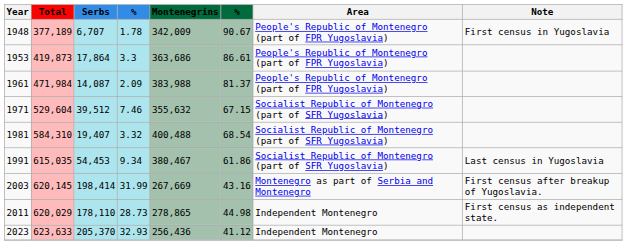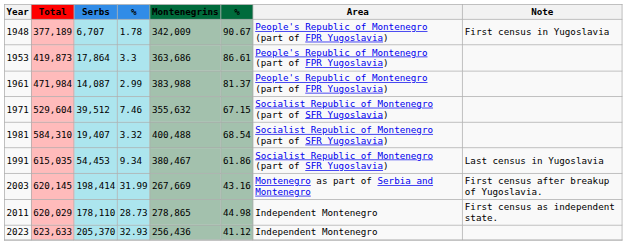 <table class="wikitable">
 <tr>
 <th>Year</th>
 <th style="background-color:#FF0000">Total</th>
 <th style="background-color:#318CE7">Serbs</th>
 <th style="background-color:#318CE7">%</th>
 <th style="background-color:#006B3C">Montenegrins</th>
 <th style="background-color:#006B3C">%</th>
 <th>Area</th>
 <th>Note</th>
 </tr>
 <tr>
 <td>1948</td>
 <td bgcolor="#FFBBBB">377,189</td>
 <td bgcolor="#ACE5EE">6,707</td>
 <td bgcolor="#ACE5EE">1.78</td>
 <td bgcolor="#A3C1AD">342,009</td>
 <td bgcolor="#A3C1AD">90.67</td>
 <td><a href='#'>People's Republic of Montenegro</a> (part of <a href='#'>FPR Yugoslavia</a>)</td>
 <td>First census in Yugoslavia</td>
 </tr>
 <tr>
 <td>1953</td>
 <td bgcolor="#FFBBBB">419,873</td>
 <td bgcolor="#ACE5EE">17,864</td>
 <td bgcolor="#ACE5EE">3.3</td>
 <td bgcolor="#A3C1AD">363,686</td>
 <td bgcolor="#A3C1AD">86.61</td>
 <td><a href='#'>People's Republic of Montenegro</a> (part of <a href='#'>FPR Yugoslavia</a>)</td>
 <td></td>
 </tr>
 <tr>
 <td>1961</td>
 <td bgcolor="#FFBBBB">471,984</td>
 <td bgcolor="#ACE5EE">14,087</td>
-<td bgcolor="#ACE5EE">2.09</td>
+<td bgcolor="#ACE5EE">2.99</td>
 <td bgcolor="#A3C1AD">383,988</td>
 <td bgcolor="#A3C1AD">81.37</td>
 <td><a href='#'>People's Republic of Montenegro</a> (part of <a href='#'>FPR Yugoslavia</a>)</td>
 <td></td>
 </tr>
 <tr>
 <td>1971</td>
 <td bgcolor="#FFBBBB">529,604</td>
 <td bgcolor="#ACE5EE">39,512</td>
 <td bgcolor="#ACE5EE">7.46</td>
 <td bgcolor="#A3C1AD">355,632</td>
 <td bgcolor="#A3C1AD">67.15</td>
 <td><a href='#'>Socialist Republic of Montenegro</a> (part of <a href='#'>SFR Yugoslavia</a>)</td>
 <td></td>
 </tr>
 <tr>
 <td>1981</td>
 <td bgcolor="#FFBBBB">584,310</td>
 <td bgcolor="#ACE5EE">19,407</td>
 <td bgcolor="#ACE5EE">3.32</td>
 <td bgcolor="#A3C1AD">400,488</td>
 <td bgcolor="#A3C1AD">68.54</td>
 <td><a href='#'>Socialist Republic of Montenegro</a> (part of <a href='#'>SFR Yugoslavia</a>)</td>
 <td></td>
 </tr>
 <tr>
 <td>1991</td>
 <td bgcolor="#FFBBBB">615,035</td>
 <td bgcolor="#ACE5EE">54,453</td>
 <td bgcolor="#ACE5EE">9.34</td>
 <td bgcolor="#A3C1AD">380,467</td>
 <td bgcolor="#A3C1AD">61.86</td>
 <td><a href='#'>Socialist Republic of Montenegro</a> (part of <a href='#'>SFR Yugoslavia</a>)</td>
 <td>Last census in Yugoslavia</td>
 </tr>
 <tr>
 <td>2003</td>
 <td bgcolor="#FFBBBB">620,145</td>
 <td bgcolor="#ACE5EE">198,414</td>
 <td bgcolor="#ACE5EE">31.99</td>
 <td bgcolor="#A3C1AD">267,669</td>
 <td bgcolor="#A3C1AD">43.16</td>
 <td><a href='#'>Montenegro</a> as part of <a href='#'>Serbia and Montenegro</a></td>
 <td>First census after breakup of Yugoslavia.</td>
 </tr>
 <tr>
 <td>2011</td>
 <td bgcolor="#FFBBBB">620,029</td>
 <td bgcolor="#ACE5EE">178,110</td>
 <td bgcolor="#ACE5EE">28.73</td>
 <td bgcolor="#A3C1AD">278,865</td>
 <td bgcolor="#A3C1AD">44.98</td>
 <td>Independent Montenegro</td>
 <td>First census as independent state.</td>
 </tr>
 <tr>
 <td>2023</td>
 <td bgcolor="#FFBBBB">623,633</td>
 <td bgcolor="#ACE5EE">205,370</td>
 <td bgcolor="#ACE5EE">32.93</td>
 <td bgcolor="#A3C1AD">256,436</td>
 <td bgcolor="#A3C1AD">41.12</td>
 <td>Independent Montenegro</td>
 <td></td>
 </tr>
 <tr>
 </tr>
 </table>
